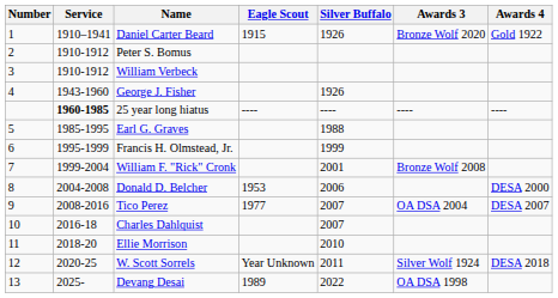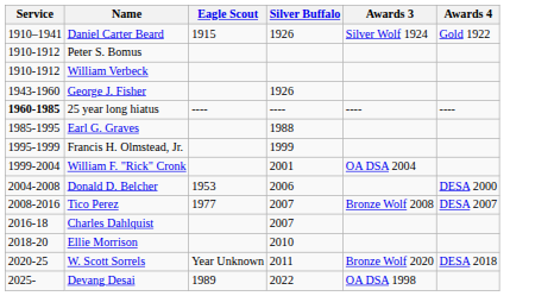 <table class="wikitable sortable">
 <tr>
-<th>Number</th>
 <th>Service</th>
 <th>Name</th>
 <th><a href='#'>Eagle Scout</a></th>
 <th><a href='#'>Silver Buffalo</a></th>
 <th>Awards 3</th>
 <th>Awards 4</th>
 </tr>
 <tr>
-<td>1</td>
 <td>1910–1941</td>
 <td><a href='#'>Daniel Carter Beard</a></td>
 <td>1915</td>
 <td>1926</td>
-<td><a href='#'>Bronze Wolf</a> 2020</td>
+<td><a href='#'>Silver Wolf</a> 1924</td>
 <td><a href='#'>Gold</a> 1922</td>
 </tr>
 <tr>
-<td>2</td>
 <td>1910-1912</td>
 <td>Peter S. Bomus</td>
 <td></td>
 <td></td>
 <td></td>
 <td></td>
 </tr>
 <tr>
-<td>3</td>
 <td>1910-1912</td>
 <td><a href='#'>William Verbeck</a></td>
 <td></td>
 <td></td>
 <td></td>
 <td></td>
 </tr>
 <tr>
-<td>4</td>
 <td>1943-1960</td>
 <td><a href='#'>George J. Fisher</a></td>
 <td></td>
 <td>1926</td>
 <td></td>
 <td></td>
 </tr>
 <tr>
-<td></td>
 <td><strong>1960-1985</strong></td>
 <td>25 year long hiatus</td>
 <td>----</td>
 <td>----</td>
 <td>----</td>
 <td>----</td>
 </tr>
 <tr>
-<td>5</td>
 <td>1985-1995</td>
 <td><a href='#'>Earl G. Graves</a></td>
 <td></td>
 <td>1988</td>
 <td></td>
 <td></td>
 </tr>
 <tr>
-<td>6</td>
 <td>1995-1999</td>
 <td>Francis H. Olmstead, Jr.</td>
 <td></td>
 <td>1999</td>
 <td></td>
 <td></td>
 </tr>
 <tr>
-<td>7</td>
 <td>1999-2004</td>
 <td><a href='#'>William F. "Rick" Cronk</a></td>
 <td></td>
 <td>2001</td>
-<td><a href='#'>Bronze Wolf</a> 2008</td>
+<td><a href='#'>OA DSA</a> 2004</td>
 <td></td>
 </tr>
 <tr>
-<td>8</td>
 <td>2004-2008</td>
 <td><a href='#'>Donald D. Belcher</a></td>
 <td>1953</td>
 <td>2006</td>
 <td></td>
 <td><a href='#'>DESA</a> 2000</td>
 </tr>
 <tr>
-<td>9</td>
 <td>2008-2016</td>
 <td><a href='#'>Tico Perez</a></td>
 <td>1977</td>
 <td>2007</td>
-<td><a href='#'>OA DSA</a> 2004</td>
+<td><a href='#'>Bronze Wolf</a> 2008</td>
 <td><a href='#'>DESA</a> 2007</td>
 </tr>
 <tr>
-<td>10</td>
 <td>2016-18</td>
 <td><a href='#'>Charles Dahlquist</a></td>
 <td></td>
 <td>2007</td>
 <td></td>
 <td></td>
 </tr>
 <tr>
-<td>11</td>
 <td>2018-20</td>
 <td><a href='#'>Ellie Morrison</a></td>
 <td></td>
 <td>2010</td>
 <td></td>
 <td></td>
 </tr>
 <tr>
-<td>12</td>
 <td>2020-25</td>
 <td><a href='#'>W. Scott Sorrels</a></td>
 <td>Year Unknown</td>
 <td>2011</td>
-<td><a href='#'>Silver Wolf</a> 1924</td>
+<td><a href='#'>Bronze Wolf</a> 2020</td>
 <td><a href='#'>DESA</a> 2018</td>
 </tr>
 <tr>
-<td>13</td>
 <td>2025-</td>
 <td><a href='#'>Devang Desai</a></td>
 <td>1989</td>
 <td>2022</td>
 <td><a href='#'>OA DSA</a> 1998</td>
 <td></td>
 </tr>
 </table>
